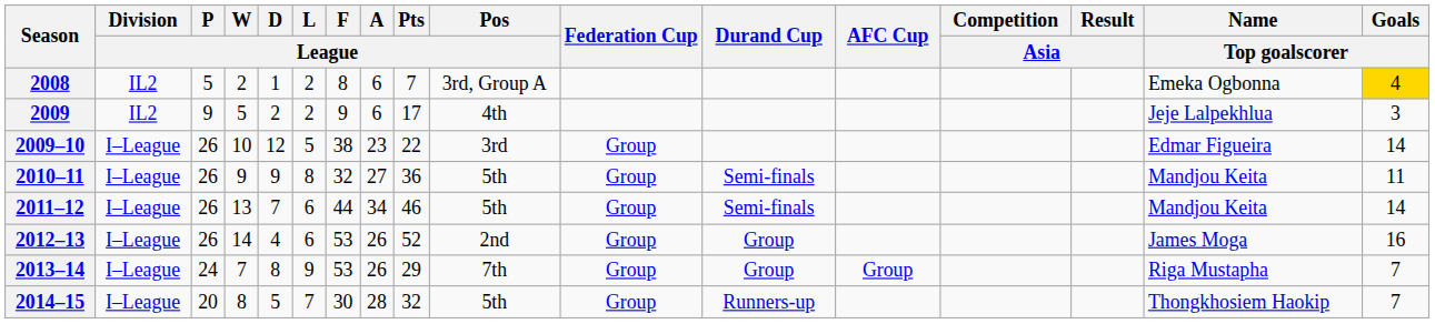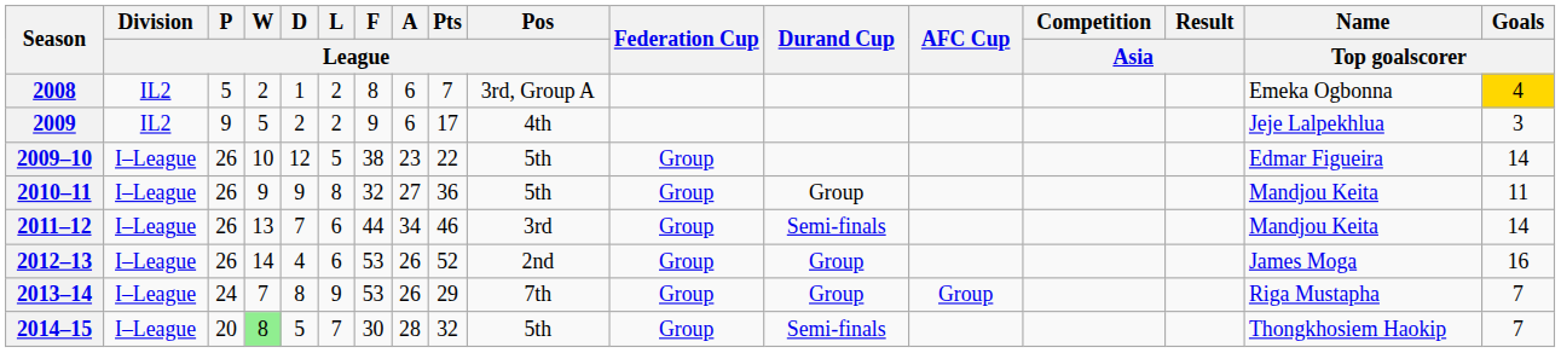 <table class="wikitable sortable" style="text-align: center">
 <tr>
 <th scope="col" rowspan="2" scope="col">Season</th>
 <th scope="col">Division</th>
 <th width="20" scope="col">P</th>
 <th width="20" scope="col">W</th>
 <th width="20" scope="col">D</th>
 <th width="20" scope="col">L</th>
 <th width="20" scope="col">F</th>
 <th width="20" scope="col">A</th>
 <th width="20" scope="col">Pts</th>
 <th scope="col">Pos</th>
 <th rowspan="2" width=10% scope="col" class="unsortable"><a href='#'>Federation Cup</a></th>
 <th rowspan="2" scope="col"><a href='#'>Durand Cup</a></th>
 <th rowspan="2" scope="col"><a href='#'>AFC Cup</a></th>
 <th scope="col">Competition</th>
 <th scope="col">Result</th>
 <th scope="col">Name</th>
 <th scope="col">Goals</th>
 </tr>
 <tr class="unsortable">
 <th colspan="9" scope="col">League</th>
 <th colspan="2" scope="col"><a href='#'>Asia</a></th>
 <th colspan="2" scope="col">Top goalscorer</th>
 </tr>
 <tr>
 <th scope="row"><a href='#'>2008</a></th>
 <td><a href='#'>IL2</a></td>
 <td>5</td>
 <td>2</td>
 <td>1</td>
 <td>2</td>
 <td>8</td>
 <td>6</td>
 <td>7</td>
 <td>3rd, Group A</td>
 <td></td>
 <td></td>
 <td></td>
 <td></td>
 <td></td>
 <td align="left"> Emeka Ogbonna</td>
 <td style="background: gold;">4</td>
 </tr>
 <tr>
 <th scope="row"><a href='#'>2009</a></th>
 <td><a href='#'>IL2</a></td>
 <td>9</td>
 <td>5</td>
 <td>2</td>
 <td>2</td>
 <td>9</td>
 <td>6</td>
 <td>17</td>
 <td>4th</td>
 <td></td>
 <td></td>
 <td></td>
 <td></td>
 <td></td>
 <td align="left"> <a href='#'>Jeje Lalpekhlua</a></td>
 <td>3</td>
 </tr>
 <tr>
 <th scope="row"><a href='#'>2009–10</a></th>
 <td><a href='#'>I–League</a></td>
 <td>26</td>
 <td>10</td>
 <td>12</td>
 <td>5</td>
 <td>38</td>
 <td>23</td>
 <td>22</td>
-<td>3rd</td>
+<td>5th</td>
 <td><a href='#'>Group</a></td>
 <td></td>
 <td></td>
 <td></td>
 <td></td>
 <td align="left"> <a href='#'>Edmar Figueira</a></td>
 <td>14</td>
 </tr>
 <tr>
 <th scope="row"><a href='#'>2010–11</a></th>
 <td><a href='#'>I–League</a></td>
 <td>26</td>
 <td>9</td>
 <td>9</td>
 <td>8</td>
 <td>32</td>
 <td>27</td>
 <td>36</td>
 <td>5th</td>
 <td><a href='#'>Group</a></td>
-<td><a href='#'>Semi-finals</a></td>
+<td>Group</td>
 <td></td>
 <td></td>
 <td></td>
 <td align="left"> <a href='#'>Mandjou Keita</a></td>
 <td>11</td>
 </tr>
 <tr>
 <th scope="row"><a href='#'>2011–12</a></th>
 <td><a href='#'>I–League</a></td>
 <td>26</td>
 <td>13</td>
 <td>7</td>
 <td>6</td>
 <td>44</td>
 <td>34</td>
 <td>46</td>
-<td>5th</td>
+<td>3rd</td>
 <td><a href='#'>Group</a></td>
 <td><a href='#'>Semi-finals</a></td>
 <td></td>
 <td></td>
 <td></td>
 <td align="left"> <a href='#'>Mandjou Keita</a></td>
 <td>14</td>
 </tr>
 <tr>
 <th scope="row"><a href='#'>2012–13</a></th>
 <td><a href='#'>I–League</a></td>
 <td>26</td>
 <td>14</td>
 <td>4</td>
 <td>6</td>
 <td>53</td>
 <td>26</td>
 <td>52</td>
 <td>2nd</td>
 <td><a href='#'>Group</a></td>
 <td><a href='#'>Group</a></td>
 <td></td>
 <td></td>
 <td></td>
 <td align="left"> <a href='#'>James Moga</a></td>
 <td>16</td>
 </tr>
 <tr>
 <th scope="row"><a href='#'>2013–14</a></th>
 <td><a href='#'>I–League</a></td>
 <td>24</td>
 <td>7</td>
 <td>8</td>
 <td>9</td>
 <td>53</td>
 <td>26</td>
 <td>29</td>
 <td>7th</td>
 <td><a href='#'>Group</a></td>
 <td><a href='#'>Group</a></td>
 <td><a href='#'>Group</a></td>
 <td></td>
 <td></td>
 <td align="left"> <a href='#'>Riga Mustapha</a></td>
 <td>7</td>
 </tr>
 <tr>
 <th scope="row"><a href='#'>2014–15</a></th>
 <td><a href='#'>I–League</a></td>
 <td>20</td>
-<td>8</td>
+<td style="background: lightgreen;">8</td>
 <td>5</td>
 <td>7</td>
 <td>30</td>
 <td>28</td>
 <td>32</td>
 <td>5th</td>
 <td><a href='#'>Group</a></td>
-<td><a href='#'>Runners-up</a></td>
+<td><a href='#'>Semi-finals</a></td>
 <td></td>
 <td></td>
 <td></td>
 <td align="left"> <a href='#'>Thongkhosiem Haokip</a></td>
 <td>7</td>
 </tr>
 </table>
